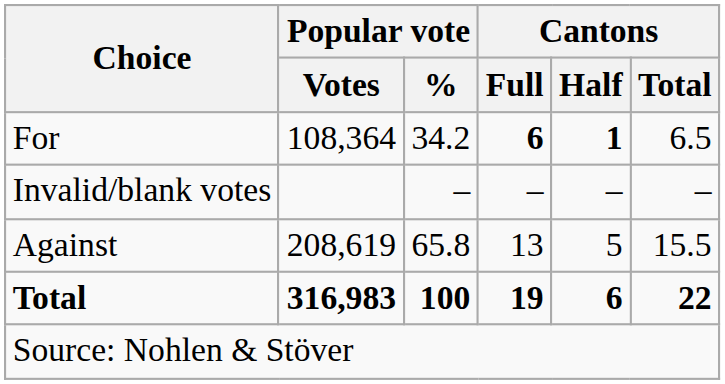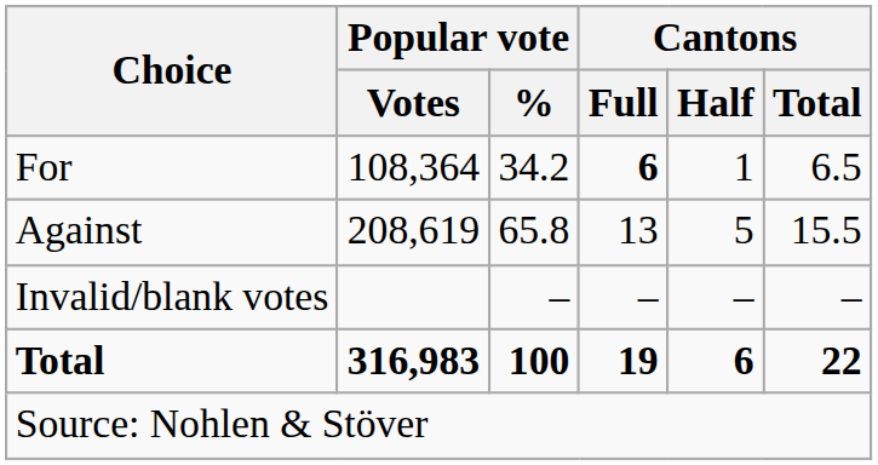 <table class=wikitable style=text-align:right>
 <tr>
 <th rowspan=2>Choice</th>
 <th colspan=2>Popular vote</th>
 <th colspan=3>Cantons</th>
 </tr>
 <tr>
 <th>Votes</th>
 <th>%</th>
 <th>Full</th>
 <th>Half</th>
 <th>Total</th>
 </tr>
 <tr>
 <td align=left>For</td>
 <td>108,364</td>
 <td>34.2</td>
 <td><strong>6</strong></td>
-<td><strong>1</strong></td>
+<td>1</td>
 <td>6.5</td>
+</tr>
+<tr>
+<td align=left>Against</td>
+<td>208,619</td>
+<td>65.8</td>
+<td>13</td>
+<td>5</td>
+<td>15.5</td>
 </tr>
 <tr>
 <td align=left>Invalid/blank votes</td>
 <td></td>
 <td>–</td>
 <td>–</td>
 <td>–</td>
 <td>–</td>
-</tr>
-<tr>
-<td align=left>Against</td>
-<td>208,619</td>
-<td>65.8</td>
-<td>13</td>
-<td>5</td>
-<td>15.5</td>
 </tr>
 <tr>
 <td align=left><strong>Total</strong></td>
 <td><strong>316,983</strong></td>
 <td><strong>100</strong></td>
 <td><strong>19</strong></td>
 <td><strong>6</strong></td>
 <td><strong>22</strong></td>
 </tr>
 <tr>
 <td align=left colspan=6>Source: Nohlen & Stöver</td>
 </tr>
 </table>
